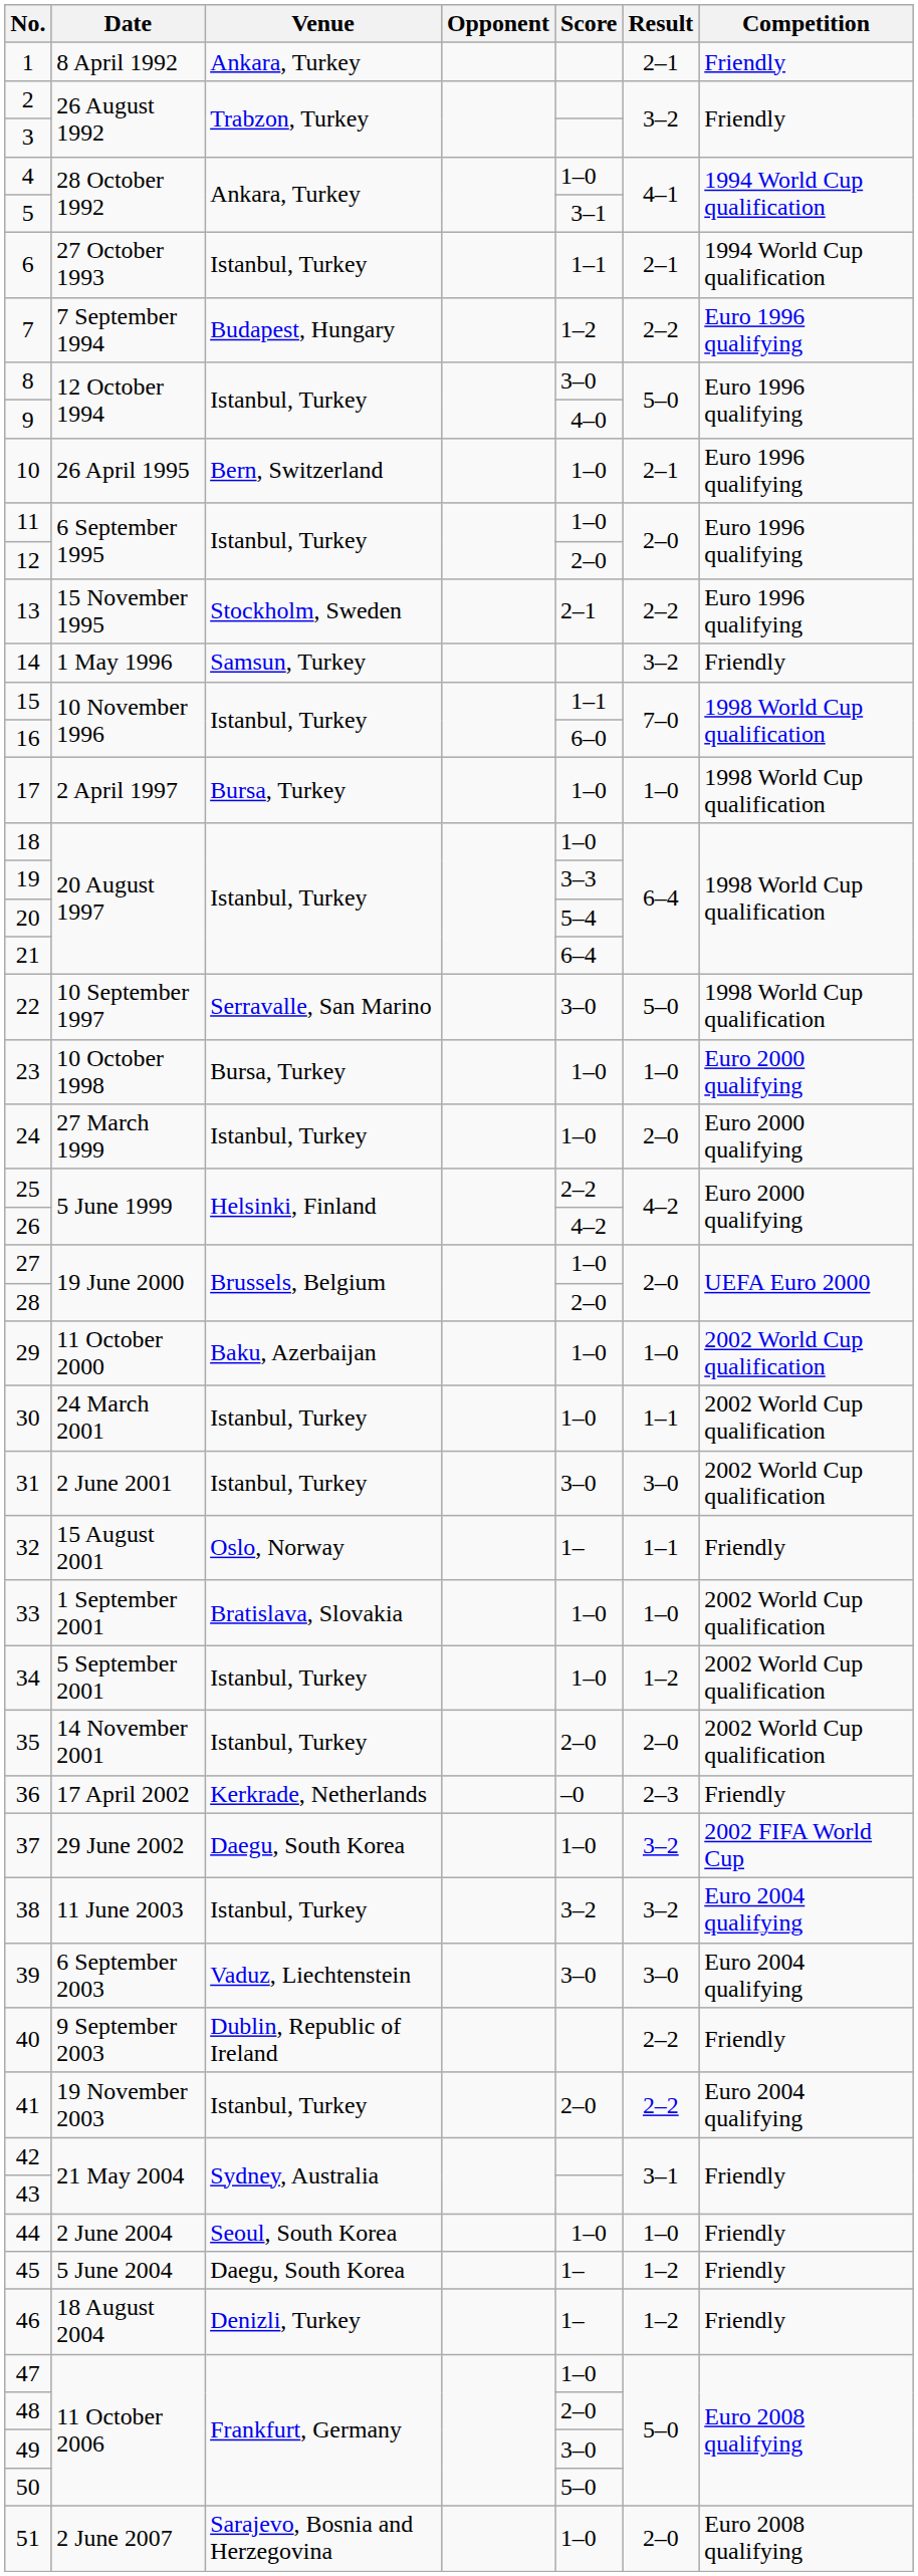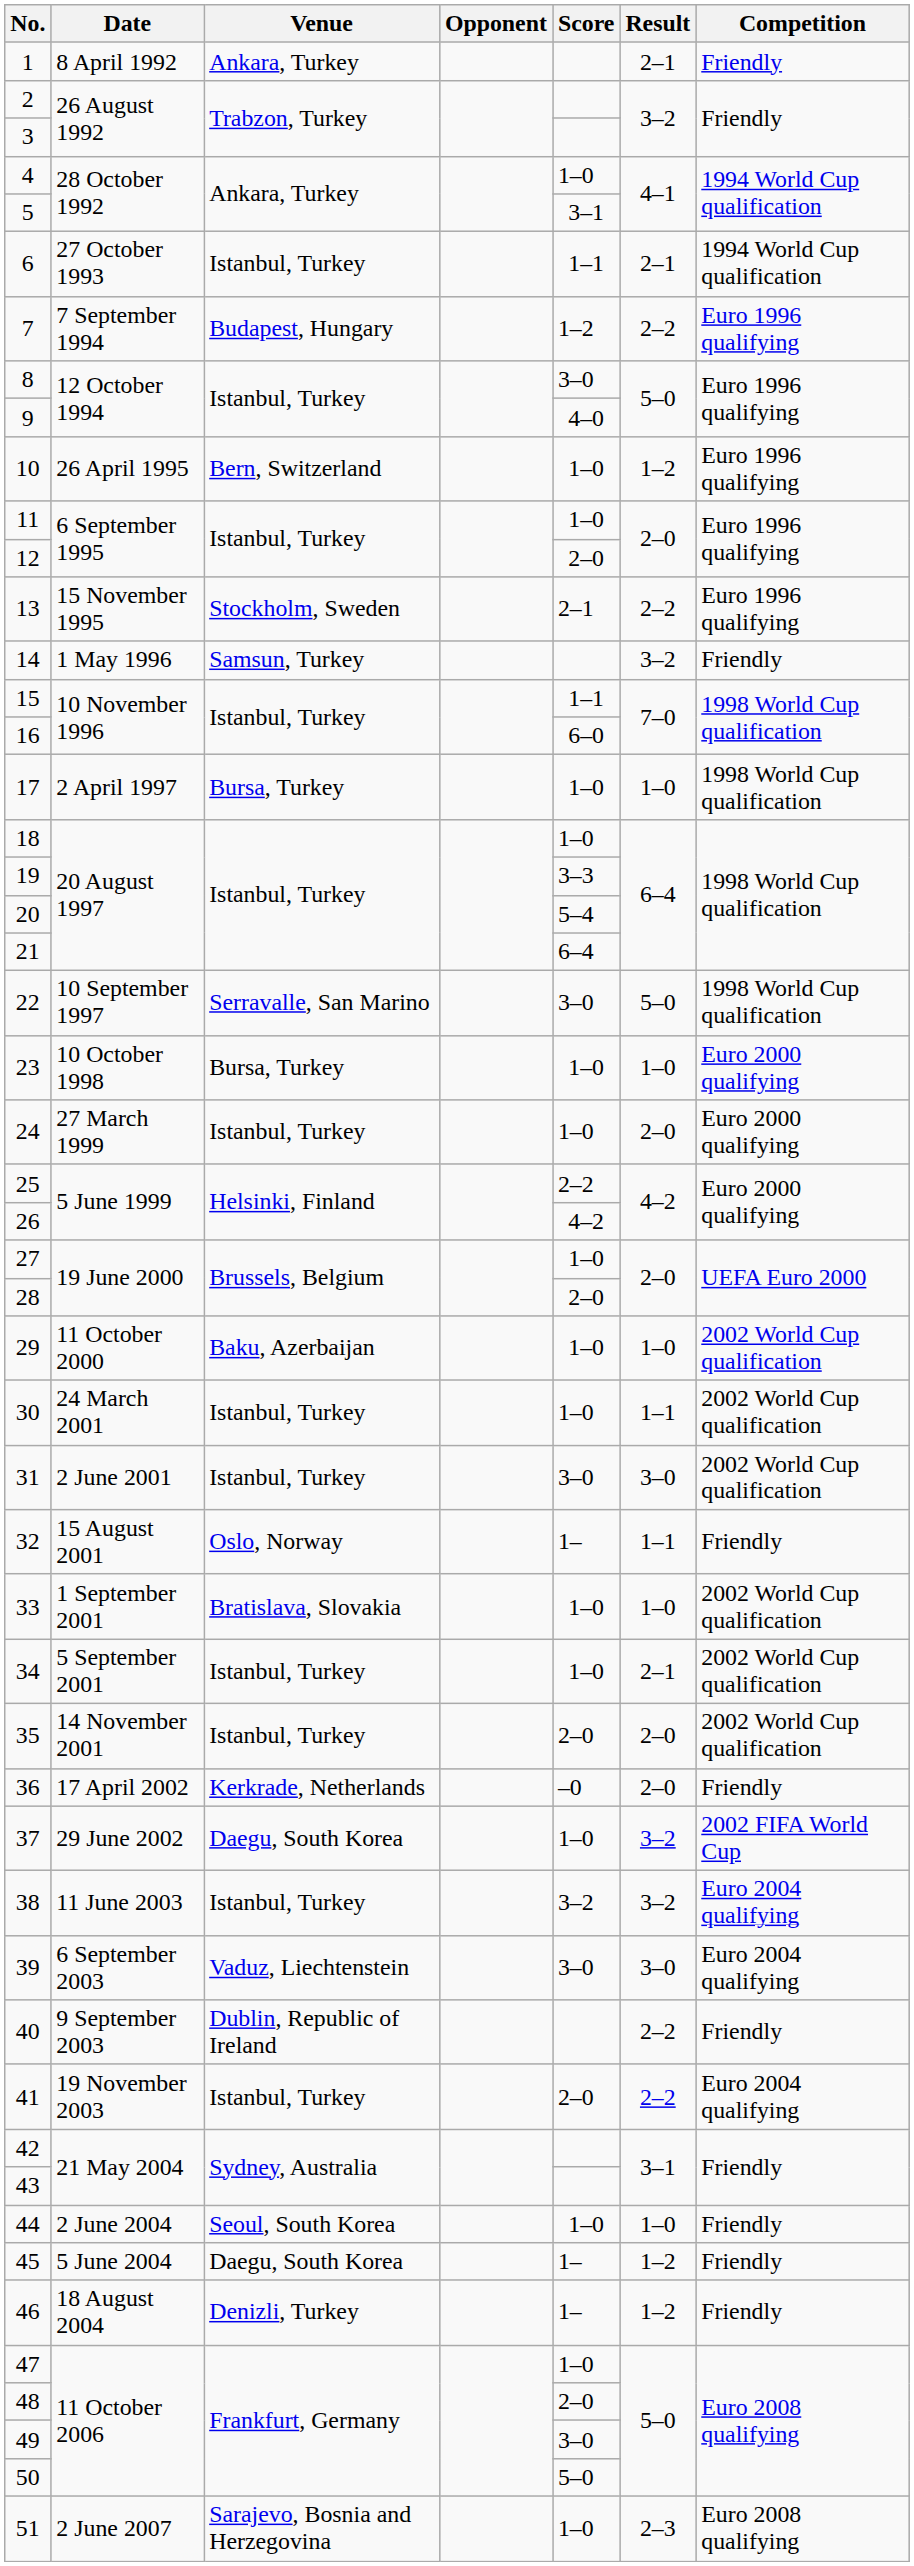 <table class="wikitable sortable">
 <tr>
 <th scope="col">No.</th>
 <th scope="col">Date</th>
 <th scope="col">Venue</th>
 <th scope="col">Opponent</th>
 <th scope="col">Score</th>
 <th scope="col">Result</th>
 <th scope="col">Competition</th>
 </tr>
 <tr>
 <td align="center">1</td>
 <td>8 April 1992</td>
 <td><a href='#'>Ankara</a>, Turkey</td>
 <td></td>
 <td></td>
 <td align="center">2–1</td>
 <td><a href='#'>Friendly</a></td>
 </tr>
 <tr>
 <td align="center">2</td>
 <td rowspan="2">26 August 1992</td>
 <td rowspan="2"><a href='#'>Trabzon</a>, Turkey</td>
 <td rowspan="2"></td>
 <td></td>
 <td rowspan="2" align="center">3–2</td>
 <td rowspan="2">Friendly</td>
 </tr>
 <tr>
 <td align="center">3</td>
 </tr>
 <tr>
 <td align="center">4</td>
 <td rowspan="2">28 October 1992</td>
 <td rowspan="2">Ankara, Turkey</td>
 <td rowspan="2"></td>
 <td>1–0</td>
 <td rowspan="2" align="center">4–1</td>
 <td rowspan="2"><a href='#'>1994 World Cup qualification</a></td>
 </tr>
 <tr>
 <td align="center">5</td>
 <td align="center">3–1</td>
 </tr>
 <tr>
 <td align="center">6</td>
 <td>27 October 1993</td>
 <td>Istanbul, Turkey</td>
 <td></td>
 <td align="center">1–1</td>
 <td align="center">2–1</td>
 <td>1994 World Cup qualification</td>
 </tr>
 <tr>
 <td align="center">7</td>
 <td>7 September 1994</td>
 <td><a href='#'>Budapest</a>, Hungary</td>
 <td></td>
 <td>1–2</td>
 <td align="center">2–2</td>
 <td><a href='#'>Euro 1996 qualifying</a></td>
 </tr>
 <tr>
 <td align="center">8</td>
 <td rowspan="2">12 October 1994</td>
 <td rowspan="2">Istanbul, Turkey</td>
 <td rowspan="2"></td>
 <td>3–0</td>
 <td rowspan="2" align="center">5–0</td>
 <td rowspan="2">Euro 1996 qualifying</td>
 </tr>
 <tr>
 <td align="center">9</td>
 <td align="center">4–0</td>
 </tr>
 <tr>
 <td align="center">10</td>
 <td>26 April 1995</td>
 <td><a href='#'>Bern</a>, Switzerland</td>
 <td></td>
 <td align="center">1–0</td>
-<td align="center">2–1</td>
+<td align="center">1–2</td>
 <td>Euro 1996 qualifying</td>
 </tr>
 <tr>
 <td align="center">11</td>
 <td rowspan="2">6 September 1995</td>
 <td rowspan="2">Istanbul, Turkey</td>
 <td rowspan="2"></td>
 <td align="center">1–0</td>
 <td rowspan="2" align="center">2–0</td>
 <td rowspan="2">Euro 1996 qualifying</td>
 </tr>
 <tr>
 <td align="center">12</td>
 <td align="center">2–0</td>
 </tr>
 <tr>
 <td align="center">13</td>
 <td>15 November 1995</td>
 <td><a href='#'>Stockholm</a>, Sweden</td>
 <td></td>
 <td>2–1</td>
 <td align="center">2–2</td>
 <td>Euro 1996 qualifying</td>
 </tr>
 <tr>
 <td align="center">14</td>
 <td>1 May 1996</td>
 <td><a href='#'>Samsun</a>, Turkey</td>
 <td></td>
 <td></td>
 <td align="center">3–2</td>
 <td>Friendly</td>
 </tr>
 <tr>
 <td align="center">15</td>
 <td rowspan="2">10 November 1996</td>
 <td rowspan="2">Istanbul, Turkey</td>
 <td rowspan="2"></td>
 <td align="center">1–1</td>
 <td rowspan="2" align="center">7–0</td>
 <td rowspan="2"><a href='#'>1998 World Cup qualification</a></td>
 </tr>
 <tr>
 <td align="center">16</td>
 <td align="center">6–0</td>
 </tr>
 <tr>
 <td align="center">17</td>
 <td>2 April 1997</td>
 <td><a href='#'>Bursa</a>, Turkey</td>
 <td></td>
 <td align="center">1–0</td>
 <td align="center">1–0</td>
 <td>1998 World Cup qualification</td>
 </tr>
 <tr>
 <td align="center">18</td>
 <td rowspan="4">20 August 1997</td>
 <td rowspan="4">Istanbul, Turkey</td>
 <td rowspan="4"></td>
 <td>1–0</td>
 <td rowspan="4" align="center">6–4</td>
 <td rowspan="4">1998 World Cup qualification</td>
 </tr>
 <tr>
 <td align="center">19</td>
 <td>3–3</td>
 </tr>
 <tr>
 <td align="center">20</td>
 <td>5–4</td>
 </tr>
 <tr>
 <td align="center">21</td>
 <td>6–4</td>
 </tr>
 <tr>
 <td align="center">22</td>
 <td>10 September 1997</td>
 <td><a href='#'>Serravalle</a>, San Marino</td>
 <td></td>
 <td>3–0</td>
 <td align="center">5–0</td>
 <td>1998 World Cup qualification</td>
 </tr>
 <tr>
 <td align="center">23</td>
 <td>10 October 1998</td>
 <td>Bursa, Turkey</td>
 <td></td>
 <td align="center">1–0</td>
 <td align="center">1–0</td>
 <td><a href='#'>Euro 2000 qualifying</a></td>
 </tr>
 <tr>
 <td align="center">24</td>
 <td>27 March 1999</td>
 <td>Istanbul, Turkey</td>
 <td></td>
 <td>1–0</td>
 <td align="center">2–0</td>
 <td>Euro 2000 qualifying</td>
 </tr>
 <tr>
 <td align="center">25</td>
 <td rowspan="2">5 June 1999</td>
 <td rowspan="2"><a href='#'>Helsinki</a>, Finland</td>
 <td rowspan="2"></td>
 <td>2–2</td>
 <td rowspan="2" align="center">4–2</td>
 <td rowspan="2">Euro 2000 qualifying</td>
 </tr>
 <tr>
 <td align="center">26</td>
 <td align="center">4–2</td>
 </tr>
 <tr>
 <td align="center">27</td>
 <td rowspan="2">19 June 2000</td>
 <td rowspan="2"><a href='#'>Brussels</a>, Belgium</td>
 <td rowspan="2"></td>
 <td align="center">1–0</td>
 <td rowspan="2" align="center">2–0</td>
 <td rowspan="2"><a href='#'>UEFA Euro 2000</a></td>
 </tr>
 <tr>
 <td align="center">28</td>
 <td align="center">2–0</td>
 </tr>
 <tr>
 <td align="center">29</td>
 <td>11 October 2000</td>
 <td><a href='#'>Baku</a>, Azerbaijan</td>
 <td></td>
 <td align="center">1–0</td>
 <td align="center">1–0</td>
 <td><a href='#'>2002 World Cup qualification</a></td>
 </tr>
 <tr>
 <td align="center">30</td>
 <td>24 March 2001</td>
 <td>Istanbul, Turkey</td>
 <td></td>
 <td>1–0</td>
 <td align="center">1–1</td>
 <td>2002 World Cup qualification</td>
 </tr>
 <tr>
 <td align="center">31</td>
 <td>2 June 2001</td>
 <td>Istanbul, Turkey</td>
 <td></td>
 <td>3–0</td>
 <td align="center">3–0</td>
 <td>2002 World Cup qualification</td>
 </tr>
 <tr>
 <td align="center">32</td>
 <td>15 August 2001</td>
 <td><a href='#'>Oslo</a>, Norway</td>
 <td></td>
 <td>1–</td>
 <td align="center">1–1</td>
 <td>Friendly</td>
 </tr>
 <tr>
 <td align="center">33</td>
 <td>1 September 2001</td>
 <td><a href='#'>Bratislava</a>, Slovakia</td>
 <td></td>
 <td align="center">1–0</td>
 <td align="center">1–0</td>
 <td>2002 World Cup qualification</td>
 </tr>
 <tr>
 <td align="center">34</td>
 <td>5 September 2001</td>
 <td>Istanbul, Turkey</td>
 <td></td>
 <td align="center">1–0</td>
-<td align="center">1–2</td>
+<td align="center">2–1</td>
 <td>2002 World Cup qualification</td>
 </tr>
 <tr>
 <td align="center">35</td>
 <td>14 November 2001</td>
 <td>Istanbul, Turkey</td>
 <td></td>
 <td>2–0</td>
 <td align="center">2–0</td>
 <td>2002 World Cup qualification</td>
 </tr>
 <tr>
 <td align="center">36</td>
 <td>17 April 2002</td>
 <td><a href='#'>Kerkrade</a>, Netherlands</td>
 <td></td>
 <td>–0</td>
-<td align="center">2–3</td>
+<td align="center">2–0</td>
 <td>Friendly</td>
 </tr>
 <tr>
 <td align="center">37</td>
 <td>29 June 2002</td>
 <td><a href='#'>Daegu</a>, South Korea</td>
 <td></td>
 <td>1–0</td>
 <td align="center"><a href='#'>3–2</a></td>
 <td><a href='#'>2002 FIFA World Cup</a></td>
 </tr>
 <tr>
 <td align="center">38</td>
 <td>11 June 2003</td>
 <td>Istanbul, Turkey</td>
 <td></td>
 <td>3–2</td>
 <td align="center">3–2</td>
 <td><a href='#'>Euro 2004 qualifying</a></td>
 </tr>
 <tr>
 <td align="center">39</td>
 <td>6 September 2003</td>
 <td><a href='#'>Vaduz</a>, Liechtenstein</td>
 <td></td>
 <td>3–0</td>
 <td align="center">3–0</td>
 <td>Euro 2004 qualifying</td>
 </tr>
 <tr>
 <td align="center">40</td>
 <td>9 September 2003</td>
 <td><a href='#'>Dublin</a>, Republic of Ireland</td>
 <td></td>
 <td></td>
 <td align="center">2–2</td>
 <td>Friendly</td>
 </tr>
 <tr>
 <td align="center">41</td>
 <td>19 November 2003</td>
 <td>Istanbul, Turkey</td>
 <td></td>
 <td>2–0</td>
 <td align="center"><a href='#'>2–2</a></td>
 <td>Euro 2004 qualifying</td>
 </tr>
 <tr>
 <td align="center">42</td>
 <td rowspan="2">21 May 2004</td>
 <td rowspan="2"><a href='#'>Sydney</a>, Australia</td>
 <td rowspan="2"></td>
 <td></td>
 <td rowspan="2" align="center">3–1</td>
 <td rowspan="2">Friendly</td>
 </tr>
 <tr>
 <td align="center">43</td>
 </tr>
 <tr>
 <td align="center">44</td>
 <td>2 June 2004</td>
 <td><a href='#'>Seoul</a>, South Korea</td>
 <td></td>
 <td align="center">1–0</td>
 <td align="center">1–0</td>
 <td>Friendly</td>
 </tr>
 <tr>
 <td align="center">45</td>
 <td>5 June 2004</td>
 <td>Daegu, South Korea</td>
 <td></td>
 <td>1–</td>
 <td align="center">1–2</td>
 <td>Friendly</td>
 </tr>
 <tr>
 <td align="center">46</td>
 <td>18 August 2004</td>
 <td><a href='#'>Denizli</a>, Turkey</td>
 <td></td>
 <td>1–</td>
 <td align="center">1–2</td>
 <td>Friendly</td>
 </tr>
 <tr>
 <td align="center">47</td>
 <td rowspan="4">11 October 2006</td>
 <td rowspan="4"><a href='#'>Frankfurt</a>, Germany</td>
 <td rowspan="4"></td>
 <td>1–0</td>
 <td rowspan="4" align="center">5–0</td>
 <td rowspan="4"><a href='#'>Euro 2008 qualifying</a></td>
 </tr>
 <tr>
 <td align="center">48</td>
 <td>2–0</td>
 </tr>
 <tr>
 <td align="center">49</td>
 <td>3–0</td>
 </tr>
 <tr>
 <td align="center">50</td>
 <td>5–0</td>
 </tr>
 <tr>
 <td align="center">51</td>
 <td>2 June 2007</td>
 <td><a href='#'>Sarajevo</a>, Bosnia and Herzegovina</td>
 <td></td>
 <td>1–0</td>
-<td align="center">2–0</td>
+<td align="center">2–3</td>
 <td>Euro 2008 qualifying</td>
 </tr>
 </table>
